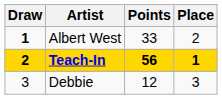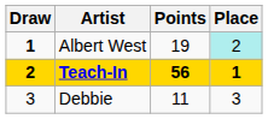 <table class="sortable wikitable" style="margin: 1em auto 1em auto; text-align:center">
 <tr>
 <th>Draw</th>
 <th>Artist</th>
 <th>Points</th>
 <th>Place</th>
 </tr>
 <tr>
 <td><strong>1</strong></td>
 <td align="left">Albert West</td>
-<td>33</td>
-<td>2</td>
+<td>19</td>
+<td style="background: paleturquoise;">2</td>
 </tr>
 <tr style="font-weight:bold; background:gold;">
 <td>2</td>
 <td align="left"><a href='#'>Teach-In</a></td>
 <td>56</td>
 <td>1</td>
 </tr>
 <tr>
 <td>3</td>
 <td align="left">Debbie</td>
-<td>12</td>
+<td>11</td>
 <td>3</td>
 </tr>
 </table>
